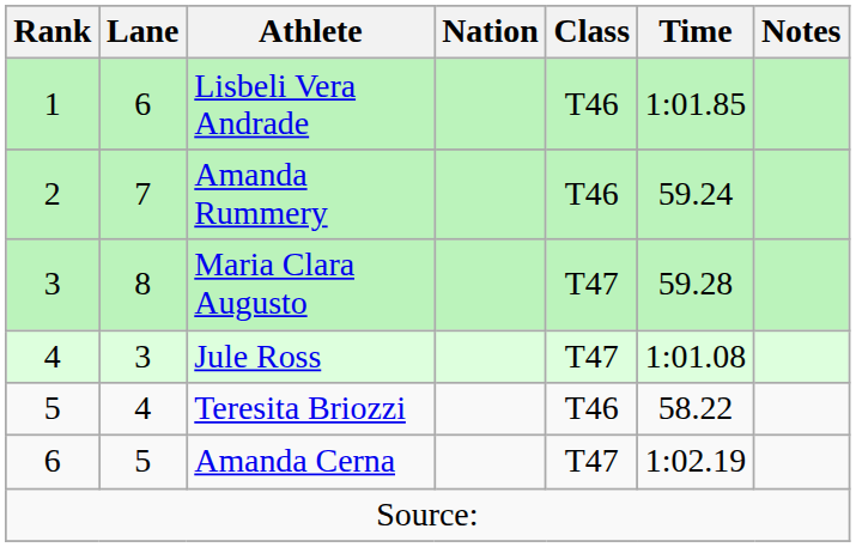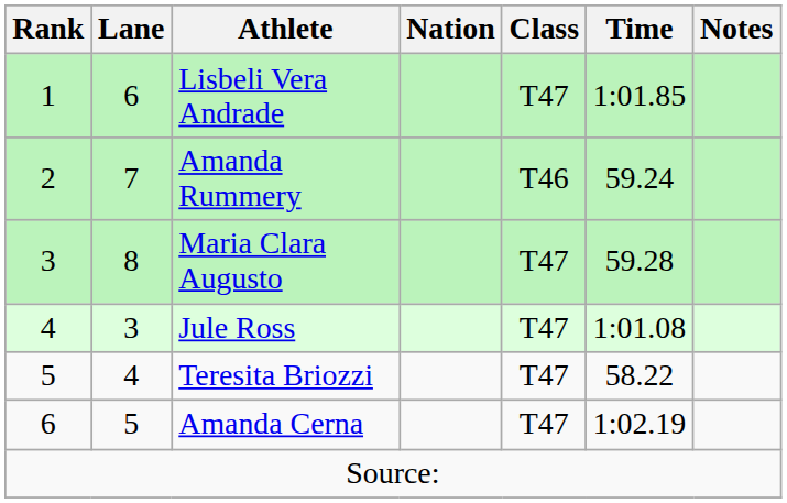 <table class="wikitable sortable" style="text-align:center;width: 65%;">
 <tr>
 <th scope="col">Rank</th>
 <th scope="col">Lane</th>
 <th scope="col">Athlete</th>
 <th scope="col">Nation</th>
 <th scope="col">Class</th>
 <th scope="col">Time</th>
 <th scope="col">Notes</th>
 </tr>
 <tr bgcolor=bbf3bb>
 <td>1</td>
 <td>6</td>
 <td align=left><a href='#'>Lisbeli Vera Andrade</a></td>
 <td align=left></td>
-<td>T46</td>
+<td>T47</td>
 <td>1:01.85</td>
 <td></td>
 </tr>
 <tr bgcolor=bbf3bb>
 <td>2</td>
 <td>7</td>
 <td align=left><a href='#'>Amanda Rummery</a></td>
 <td align=left></td>
 <td>T46</td>
 <td>59.24</td>
 <td></td>
 </tr>
 <tr bgcolor=bbf3bb>
 <td>3</td>
 <td>8</td>
 <td align=left><a href='#'>Maria Clara Augusto</a></td>
 <td align=left></td>
 <td>T47</td>
 <td>59.28</td>
 <td></td>
 </tr>
 <tr bgcolor=ddffdd>
 <td>4</td>
 <td>3</td>
 <td align=left><a href='#'>Jule Ross</a></td>
 <td align=left></td>
 <td>T47</td>
 <td>1:01.08</td>
 <td></td>
 </tr>
 <tr>
 <td>5</td>
 <td>4</td>
 <td align=left><a href='#'>Teresita Briozzi</a></td>
 <td align=left></td>
-<td>T46</td>
+<td>T47</td>
 <td>58.22</td>
 <td></td>
 </tr>
 <tr>
 <td>6</td>
 <td>5</td>
 <td align=left><a href='#'>Amanda Cerna</a></td>
 <td align=left></td>
 <td>T47</td>
 <td>1:02.19</td>
 <td></td>
 </tr>
 <tr class="sortbottom">
 <td colspan=7>Source:</td>
 </tr>
 </table>
